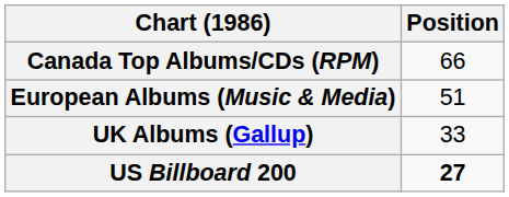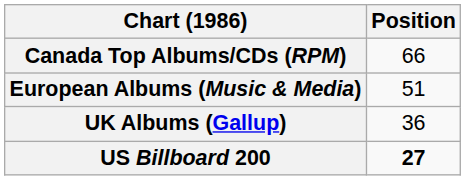 <table class="wikitable sortable plainrowheaders" style="text-align:center">
 <tr>
 <th scope="col">Chart (1986)</th>
 <th scope="col">Position</th>
 </tr>
 <tr>
 <th scope="row">Canada Top Albums/CDs (<em>RPM</em>)</th>
 <td>66</td>
 </tr>
 <tr>
 <th scope="row">European Albums (<em>Music & Media</em>)</th>
 <td>51</td>
 </tr>
 <tr>
 <th scope="row">UK Albums (<a href='#'>Gallup</a>)</th>
-<td>33</td>
+<td>36</td>
 </tr>
 <tr>
 <th scope="row">US <em>Billboard</em> 200</th>
 <td><strong>27</strong></td>
 </tr>
 </table>
